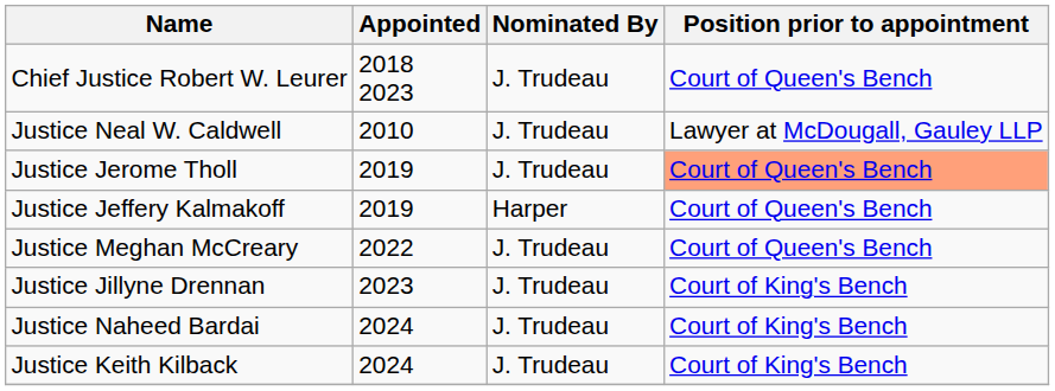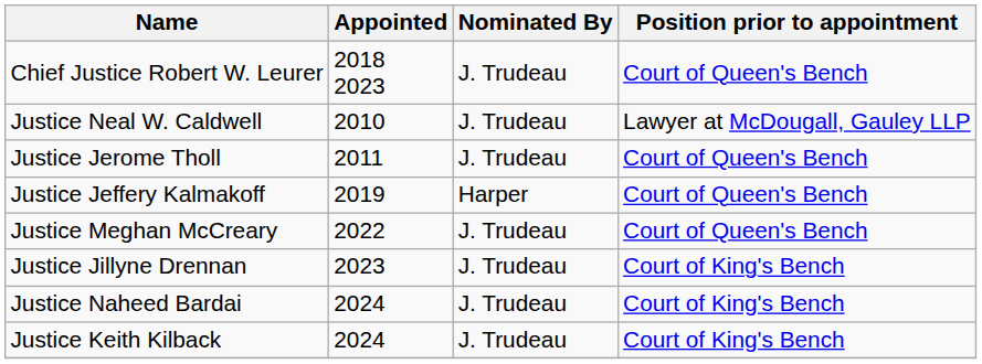 <table class="wikitable">
 <tr>
 <th>Name</th>
 <th>Appointed</th>
 <th>Nominated By</th>
 <th>Position prior to appointment</th>
 </tr>
 <tr>
 <td>Chief Justice Robert W. Leurer</td>
 <td>2018 <br> 2023</td>
 <td>J. Trudeau</td>
 <td><a href='#'>Court of Queen's Bench</a></td>
 </tr>
 <tr>
 <td>Justice Neal W. Caldwell</td>
 <td>2010</td>
 <td>J. Trudeau</td>
 <td>Lawyer at <a href='#'>McDougall, Gauley LLP</a></td>
 </tr>
 <tr>
 <td>Justice Jerome Tholl</td>
-<td>2019</td>
+<td>2011</td>
 <td>J. Trudeau</td>
-<td style="background: lightsalmon;"><a href='#'>Court of Queen's Bench</a></td>
+<td><a href='#'>Court of Queen's Bench</a></td>
 </tr>
 <tr>
 <td>Justice Jeffery Kalmakoff</td>
 <td>2019</td>
 <td>Harper</td>
 <td><a href='#'>Court of Queen's Bench</a></td>
 </tr>
 <tr>
 <td>Justice Meghan McCreary</td>
 <td>2022</td>
 <td>J. Trudeau</td>
 <td><a href='#'>Court of Queen's Bench</a></td>
 </tr>
 <tr>
 <td>Justice Jillyne Drennan</td>
 <td>2023</td>
 <td>J. Trudeau</td>
 <td><a href='#'>Court of King's Bench</a></td>
 </tr>
 <tr>
 <td>Justice Naheed Bardai</td>
 <td>2024</td>
 <td>J. Trudeau</td>
 <td><a href='#'>Court of King's Bench</a></td>
 </tr>
 <tr>
 <td>Justice Keith Kilback</td>
 <td>2024</td>
 <td>J. Trudeau</td>
 <td><a href='#'>Court of King's Bench</a></td>
 </tr>
 <tr>
 </tr>
 </table>
